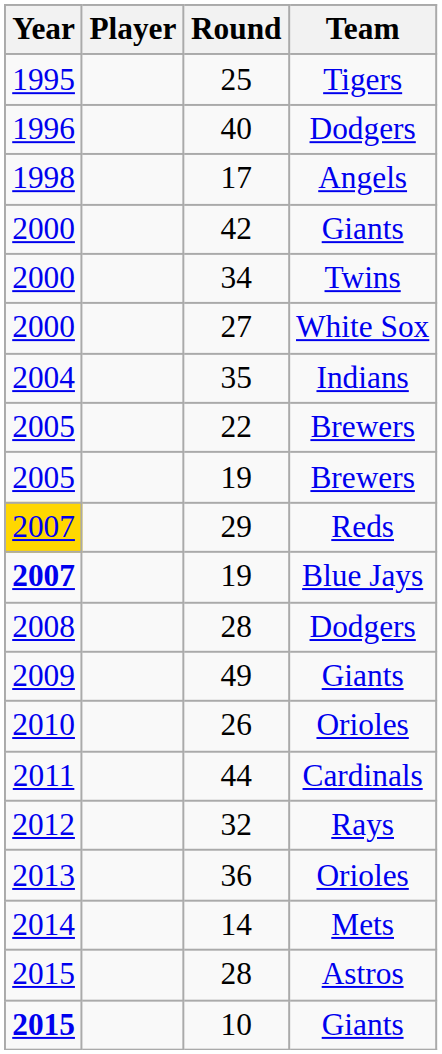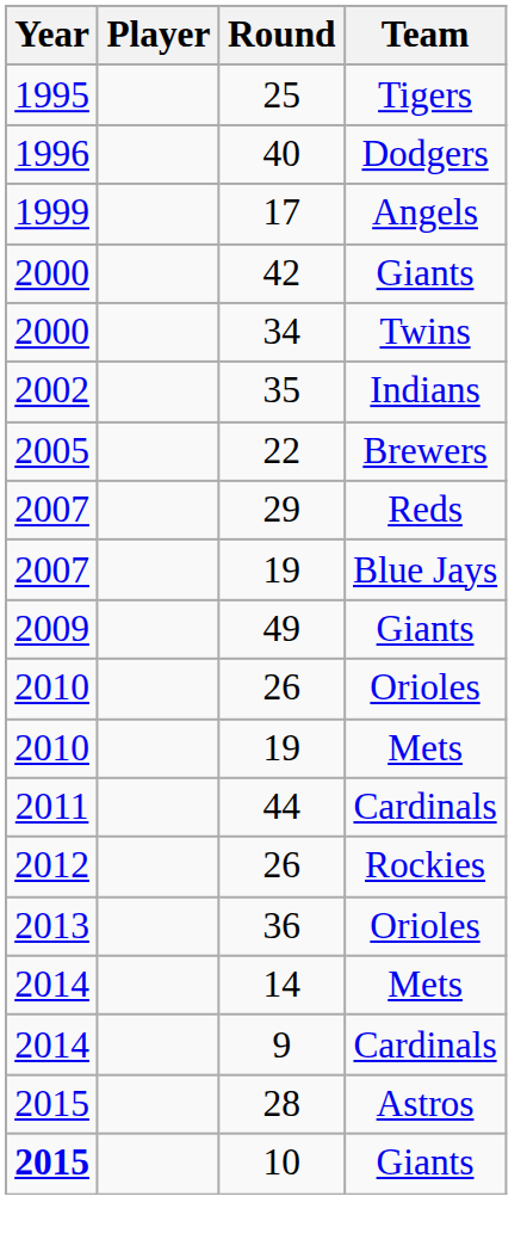 <table class="wikitable sortable">
 <tr>
 <th>Year</th>
 <th>Player</th>
 <th>Round</th>
 <th>Team</th>
 </tr>
 <tr valign="center">
 <td align="center"><a href='#'>1995</a></td>
 <td align="center"></td>
 <td align="center">25</td>
 <td align="center"><a href='#'>Tigers</a></td>
 </tr>
 <tr valign="center">
 <td align="center"><a href='#'>1996</a></td>
 <td align="center"></td>
 <td align="center">40</td>
 <td align="center"><a href='#'>Dodgers</a></td>
 </tr>
 <tr valign="center">
-<td align="center"><a href='#'>1998</a></td>
+<td align="center"><a href='#'>1999</a></td>
 <td align="center"></td>
 <td align="center">17</td>
 <td align="center"><a href='#'>Angels</a></td>
 </tr>
 <tr valign="center">
 <td align="center"><a href='#'>2000</a></td>
 <td align="center"></td>
 <td align="center">42</td>
 <td align="center"><a href='#'>Giants</a></td>
 </tr>
 <tr valign="center">
 <td align="center"><a href='#'>2000</a></td>
 <td align="center"></td>
 <td align="center">34</td>
 <td align="center"><a href='#'>Twins</a></td>
 </tr>
 <tr valign="center">
-<td align="center"><a href='#'>2000</a></td>
-<td align="center"></td>
-<td align="center">27</td>
-<td align="center"><a href='#'>White Sox</a></td>
-</tr>
-<tr valign="center">
-<td align="center"><a href='#'>2004</a></td>
+<td align="center"><a href='#'>2002</a></td>
 <td align="center"></td>
 <td align="center">35</td>
 <td align="center"><a href='#'>Indians</a></td>
 </tr>
 <tr valign="center">
 <td align="center"><a href='#'>2005</a></td>
 <td align="center"></td>
 <td align="center">22</td>
 <td align="center"><a href='#'>Brewers</a></td>
 </tr>
 <tr valign="center">
-<td align="center"><a href='#'>2005</a></td>
-<td align="center"></td>
-<td align="center">19</td>
-<td align="center"><a href='#'>Brewers</a></td>
-</tr>
-<tr valign="center">
-<td align="center" style="background: gold;"><a href='#'>2007</a></td>
+<td align="center"><a href='#'>2007</a></td>
 <td align="center"></td>
 <td align="center">29</td>
 <td align="center"><a href='#'>Reds</a></td>
 </tr>
 <tr valign="center">
-<td align="center"><strong><a href='#'>2007</a></strong></td>
+<td align="center"><a href='#'>2007</a></td>
 <td align="center"></td>
 <td align="center">19</td>
 <td align="center"><a href='#'>Blue Jays</a></td>
-</tr>
-<tr valign="center">
-<td align="center"><a href='#'>2008</a></td>
-<td align="center"></td>
-<td align="center">28</td>
-<td align="center"><a href='#'>Dodgers</a></td>
 </tr>
 <tr valign="center">
 <td align="center"><a href='#'>2009</a></td>
 <td align="center"></td>
 <td align="center">49</td>
 <td align="center"><a href='#'>Giants</a></td>
 </tr>
 <tr valign="center">
 <td align="center"><a href='#'>2010</a></td>
 <td align="center"></td>
 <td align="center">26</td>
 <td align="center"><a href='#'>Orioles</a></td>
 </tr>
 <tr valign="center">
+<td align="center"><a href='#'>2010</a></td>
+<td align="center"></td>
+<td align="center">19</td>
+<td align="center"><a href='#'>Mets</a></td>
+</tr>
+<tr valign="center">
 <td align="center"><a href='#'>2011</a></td>
 <td align="center"></td>
 <td align="center">44</td>
 <td align="center"><a href='#'>Cardinals</a></td>
 </tr>
 <tr valign="center">
 <td align="center"><a href='#'>2012</a></td>
 <td align="center"></td>
-<td align="center">32</td>
-<td align="center"><a href='#'>Rays</a></td>
+<td align="center">26</td>
+<td align="center"><a href='#'>Rockies</a></td>
 </tr>
 <tr valign="center">
 <td align="center"><a href='#'>2013</a></td>
 <td align="center"></td>
 <td align="center">36</td>
 <td align="center"><a href='#'>Orioles</a></td>
 </tr>
 <tr valign="center">
 <td align="center"><a href='#'>2014</a></td>
 <td align="center"></td>
 <td align="center">14</td>
 <td align="center"><a href='#'>Mets</a></td>
 </tr>
 <tr valign="center">
+<td align="center"><a href='#'>2014</a></td>
+<td align="center"><strong></strong></td>
+<td align="center">9</td>
+<td align="center"><a href='#'>Cardinals</a></td>
+</tr>
+<tr valign="center">
 <td align="center"><a href='#'>2015</a></td>
 <td align="center"><strong></strong></td>
 <td align="center">28</td>
 <td align="center"><a href='#'>Astros</a></td>
 </tr>
 <tr valign="center">
 <td align="center"><strong><a href='#'>2015</a></strong></td>
 <td align="center"></td>
 <td align="center">10</td>
 <td align="center"><a href='#'>Giants</a></td>
 </tr>
 </table>
